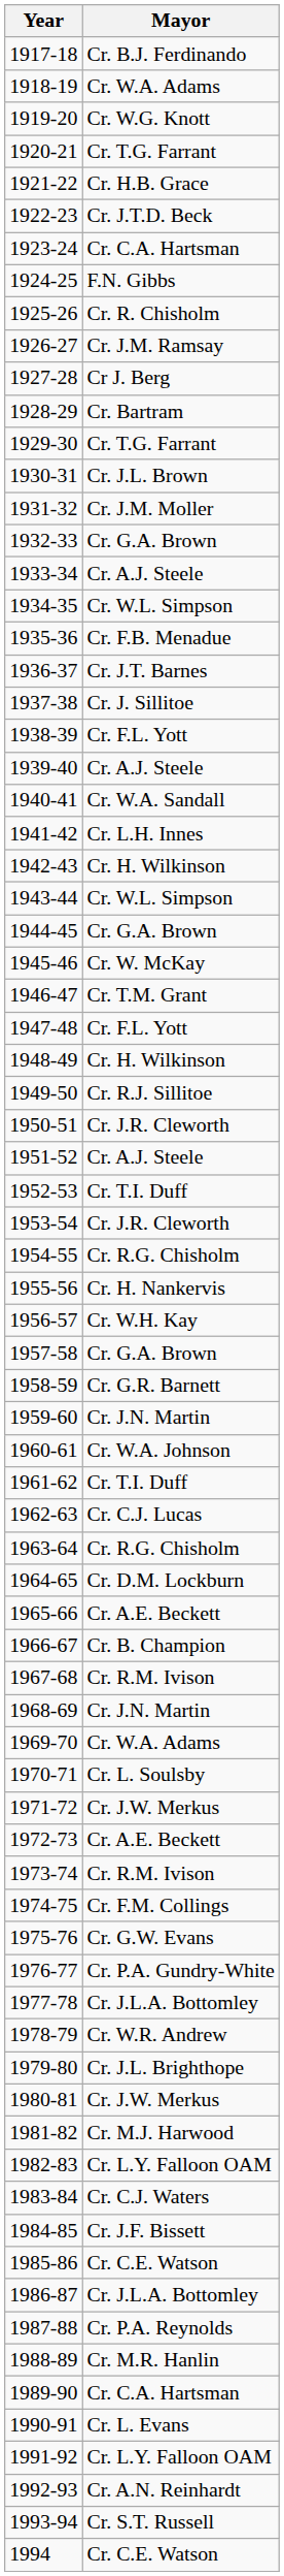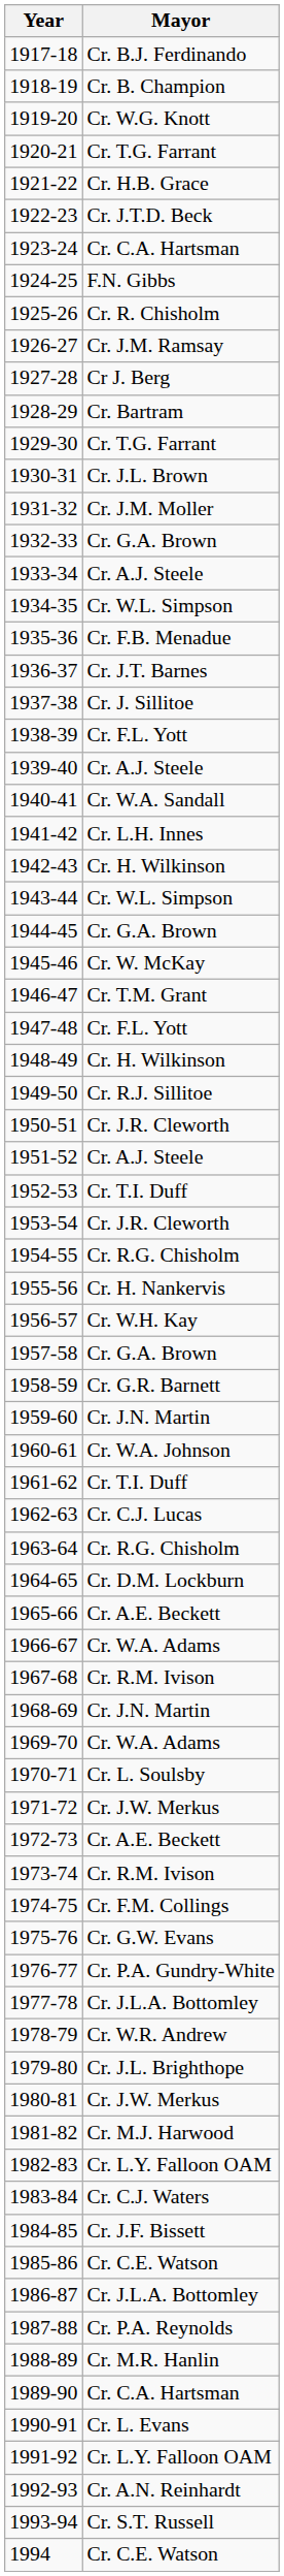 <table class="wikitable">
 <tr>
 <th>Year</th>
 <th>Mayor</th>
 </tr>
 <tr>
 <td>1917-18</td>
 <td>Cr. B.J. Ferdinando</td>
 </tr>
 <tr>
 <td>1918-19</td>
-<td>Cr. W.A. Adams</td>
+<td>Cr. B. Champion</td>
 </tr>
 <tr>
 <td>1919-20</td>
 <td>Cr. W.G. Knott</td>
 </tr>
 <tr>
 <td>1920-21</td>
 <td>Cr. T.G. Farrant</td>
 </tr>
 <tr>
 <td>1921-22</td>
 <td>Cr. H.B. Grace</td>
 </tr>
 <tr>
 <td>1922-23</td>
 <td>Cr. J.T.D. Beck</td>
 </tr>
 <tr>
 <td>1923-24</td>
 <td>Cr. C.A. Hartsman</td>
 </tr>
 <tr>
 <td>1924-25</td>
 <td>F.N. Gibbs</td>
 </tr>
 <tr>
 <td>1925-26</td>
 <td>Cr. R. Chisholm</td>
 </tr>
 <tr>
 <td>1926-27</td>
 <td>Cr. J.M. Ramsay</td>
 </tr>
 <tr>
 <td>1927-28</td>
 <td>Cr J. Berg</td>
 </tr>
 <tr>
 <td>1928-29</td>
 <td>Cr. Bartram</td>
 </tr>
 <tr>
 <td>1929-30</td>
 <td>Cr. T.G. Farrant</td>
 </tr>
 <tr>
 <td>1930-31</td>
 <td>Cr. J.L. Brown</td>
 </tr>
 <tr>
 <td>1931-32</td>
 <td>Cr. J.M. Moller</td>
 </tr>
 <tr>
 <td>1932-33</td>
 <td>Cr. G.A. Brown</td>
 </tr>
 <tr>
 <td>1933-34</td>
 <td>Cr. A.J. Steele</td>
 </tr>
 <tr>
 <td>1934-35</td>
 <td>Cr. W.L. Simpson</td>
 </tr>
 <tr>
 <td>1935-36</td>
 <td>Cr. F.B. Menadue</td>
 </tr>
 <tr>
 <td>1936-37</td>
 <td>Cr. J.T. Barnes</td>
 </tr>
 <tr>
 <td>1937-38</td>
 <td>Cr. J. Sillitoe</td>
 </tr>
 <tr>
 <td>1938-39</td>
 <td>Cr. F.L. Yott</td>
 </tr>
 <tr>
 <td>1939-40</td>
 <td>Cr. A.J. Steele</td>
 </tr>
 <tr>
 <td>1940-41</td>
 <td>Cr. W.A. Sandall</td>
 </tr>
 <tr>
 <td>1941-42</td>
 <td>Cr. L.H. Innes</td>
 </tr>
 <tr>
 <td>1942-43</td>
 <td>Cr. H. Wilkinson</td>
 </tr>
 <tr>
 <td>1943-44</td>
 <td>Cr. W.L. Simpson</td>
 </tr>
 <tr>
 <td>1944-45</td>
 <td>Cr. G.A. Brown</td>
 </tr>
 <tr>
 <td>1945-46</td>
 <td>Cr. W. McKay</td>
 </tr>
 <tr>
 <td>1946-47</td>
 <td>Cr. T.M. Grant</td>
 </tr>
 <tr>
 <td>1947-48</td>
 <td>Cr. F.L. Yott</td>
 </tr>
 <tr>
 <td>1948-49</td>
 <td>Cr. H. Wilkinson</td>
 </tr>
 <tr>
 <td>1949-50</td>
 <td>Cr. R.J. Sillitoe</td>
 </tr>
 <tr>
 <td>1950-51</td>
 <td>Cr. J.R. Cleworth</td>
 </tr>
 <tr>
 <td>1951-52</td>
 <td>Cr. A.J. Steele</td>
 </tr>
 <tr>
 <td>1952-53</td>
 <td>Cr. T.I. Duff</td>
 </tr>
 <tr>
 <td>1953-54</td>
 <td>Cr. J.R. Cleworth</td>
 </tr>
 <tr>
 <td>1954-55</td>
 <td>Cr. R.G. Chisholm</td>
 </tr>
 <tr>
 <td>1955-56</td>
 <td>Cr. H. Nankervis</td>
 </tr>
 <tr>
 <td>1956-57</td>
 <td>Cr. W.H. Kay</td>
 </tr>
 <tr>
 <td>1957-58</td>
 <td>Cr. G.A. Brown</td>
 </tr>
 <tr>
 <td>1958-59</td>
 <td>Cr. G.R. Barnett</td>
 </tr>
 <tr>
 <td>1959-60</td>
 <td>Cr. J.N. Martin</td>
 </tr>
 <tr>
 <td>1960-61</td>
 <td>Cr. W.A. Johnson</td>
 </tr>
 <tr>
 <td>1961-62</td>
 <td>Cr. T.I. Duff</td>
 </tr>
 <tr>
 <td>1962-63</td>
 <td>Cr. C.J. Lucas</td>
 </tr>
 <tr>
 <td>1963-64</td>
 <td>Cr. R.G. Chisholm</td>
 </tr>
 <tr>
 <td>1964-65</td>
 <td>Cr. D.M. Lockburn</td>
 </tr>
 <tr>
 <td>1965-66</td>
 <td>Cr. A.E. Beckett</td>
 </tr>
 <tr>
 <td>1966-67</td>
-<td>Cr. B. Champion</td>
+<td>Cr. W.A. Adams</td>
 </tr>
 <tr>
 <td>1967-68</td>
 <td>Cr. R.M. Ivison</td>
 </tr>
 <tr>
 <td>1968-69</td>
 <td>Cr. J.N. Martin</td>
 </tr>
 <tr>
 <td>1969-70</td>
 <td>Cr. W.A. Adams</td>
 </tr>
 <tr>
 <td>1970-71</td>
 <td>Cr. L. Soulsby</td>
 </tr>
 <tr>
 <td>1971-72</td>
 <td>Cr. J.W. Merkus</td>
 </tr>
 <tr>
 <td>1972-73</td>
 <td>Cr. A.E. Beckett</td>
 </tr>
 <tr>
 <td>1973-74</td>
 <td>Cr. R.M. Ivison</td>
 </tr>
 <tr>
 <td>1974-75</td>
 <td>Cr. F.M. Collings</td>
 </tr>
 <tr>
 <td>1975-76</td>
 <td>Cr. G.W. Evans</td>
 </tr>
 <tr>
 <td>1976-77</td>
 <td>Cr. P.A. Gundry-White</td>
 </tr>
 <tr>
 <td>1977-78</td>
 <td>Cr. J.L.A. Bottomley</td>
 </tr>
 <tr>
 <td>1978-79</td>
 <td>Cr. W.R. Andrew</td>
 </tr>
 <tr>
 <td>1979-80</td>
 <td>Cr. J.L. Brighthope</td>
 </tr>
 <tr>
 <td>1980-81</td>
 <td>Cr. J.W. Merkus</td>
 </tr>
 <tr>
 <td>1981-82</td>
 <td>Cr. M.J. Harwood</td>
 </tr>
 <tr>
 <td>1982-83</td>
 <td>Cr. L.Y. Falloon OAM</td>
 </tr>
 <tr>
 <td>1983-84</td>
 <td>Cr. C.J. Waters</td>
 </tr>
 <tr>
 <td>1984-85</td>
 <td>Cr. J.F. Bissett</td>
 </tr>
 <tr>
 <td>1985-86</td>
 <td>Cr. C.E. Watson</td>
 </tr>
 <tr>
 <td>1986-87</td>
 <td>Cr. J.L.A. Bottomley</td>
 </tr>
 <tr>
 <td>1987-88</td>
 <td>Cr. P.A. Reynolds</td>
 </tr>
 <tr>
 <td>1988-89</td>
 <td>Cr. M.R. Hanlin</td>
 </tr>
 <tr>
 <td>1989-90</td>
 <td>Cr. C.A. Hartsman</td>
 </tr>
 <tr>
 <td>1990-91</td>
 <td>Cr. L. Evans</td>
 </tr>
 <tr>
 <td>1991-92</td>
 <td>Cr. L.Y. Falloon OAM</td>
 </tr>
 <tr>
 <td>1992-93</td>
 <td>Cr. A.N. Reinhardt</td>
 </tr>
 <tr>
 <td>1993-94</td>
 <td>Cr. S.T. Russell</td>
 </tr>
 <tr>
 <td>1994</td>
 <td>Cr. C.E. Watson</td>
 </tr>
 <tr>
 </tr>
 </table>
